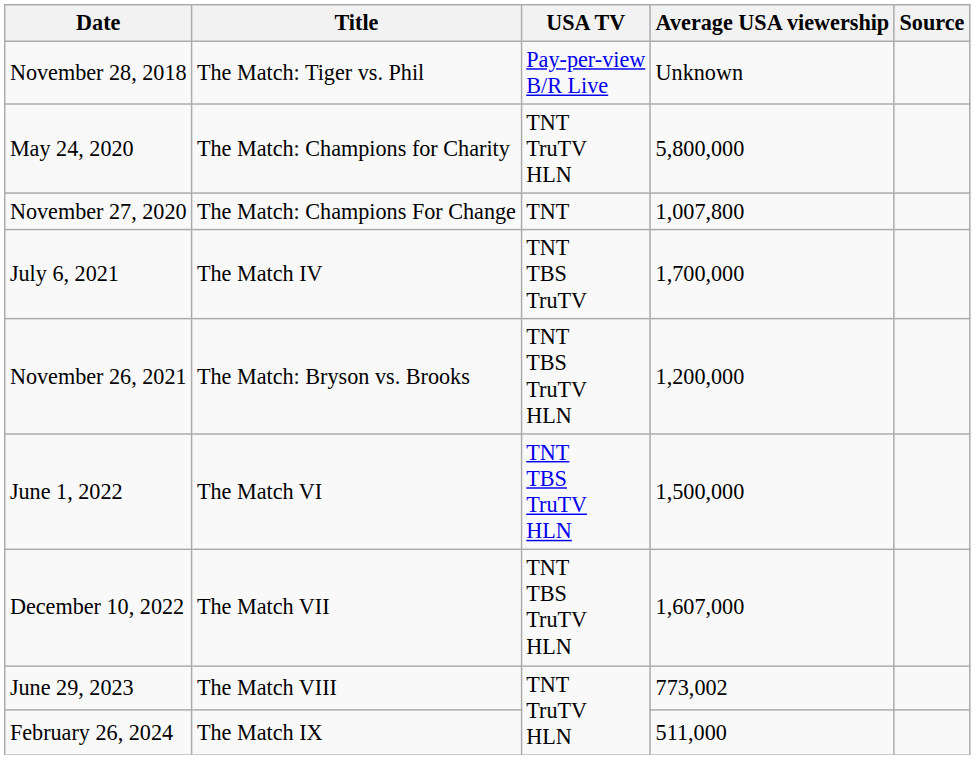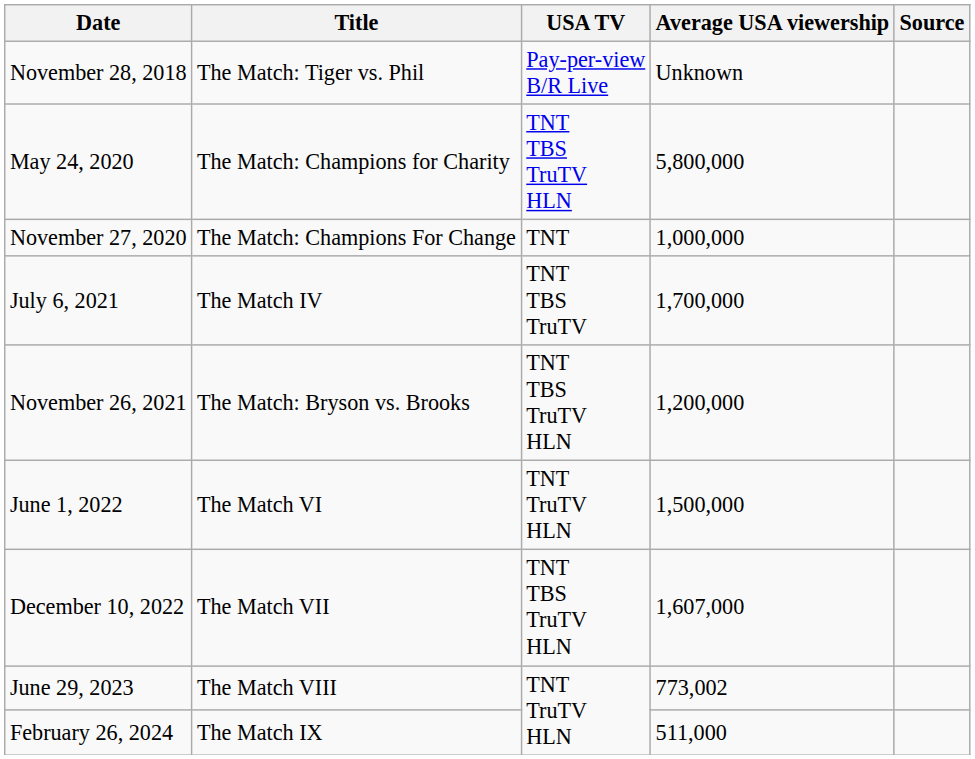 <table class=wikitable style="font-size: 95%;">
 <tr>
 <th>Date</th>
 <th>Title</th>
 <th>USA TV</th>
 <th>Average USA viewership</th>
 <th>Source</th>
 </tr>
 <tr>
 <td>November 28, 2018</td>
 <td>The Match: Tiger vs. Phil</td>
 <td><a href='#'>Pay-per-view</a><br><a href='#'>B/R Live</a></td>
 <td>Unknown</td>
 <td></td>
 </tr>
 <tr>
 <td>May 24, 2020</td>
 <td>The Match: Champions for Charity</td>
-<td>TNT<br>TruTV<br>HLN</td>
+<td><a href='#'>TNT</a><br><a href='#'>TBS</a><br><a href='#'>TruTV</a><br><a href='#'>HLN</a></td>
 <td>5,800,000</td>
 <td></td>
 </tr>
 <tr>
 <td>November 27, 2020</td>
 <td>The Match: Champions For Change</td>
 <td>TNT</td>
-<td>1,007,800</td>
+<td>1,000,000</td>
 <td></td>
 </tr>
 <tr>
 <td>July 6, 2021</td>
 <td>The Match IV</td>
 <td>TNT<br>TBS<br>TruTV</td>
 <td>1,700,000</td>
 <td></td>
 </tr>
 <tr>
 <td>November 26, 2021</td>
 <td>The Match: Bryson vs. Brooks</td>
 <td>TNT<br>TBS<br>TruTV<br>HLN</td>
 <td>1,200,000</td>
 <td></td>
 </tr>
 <tr>
 <td>June 1, 2022</td>
 <td>The Match VI</td>
-<td><a href='#'>TNT</a><br><a href='#'>TBS</a><br><a href='#'>TruTV</a><br><a href='#'>HLN</a></td>
+<td>TNT<br>TruTV<br>HLN</td>
 <td>1,500,000</td>
 <td></td>
 </tr>
 <tr>
 <td>December 10, 2022</td>
 <td>The Match VII</td>
 <td>TNT<br>TBS<br>TruTV<br>HLN</td>
 <td>1,607,000</td>
 <td></td>
 </tr>
 <tr>
 <td>June 29, 2023</td>
 <td>The Match VIII</td>
 <td rowspan=2>TNT<br>TruTV<br>HLN</td>
 <td>773,002</td>
 <td></td>
 </tr>
 <tr>
 <td>February 26, 2024</td>
 <td>The Match IX</td>
 <td>511,000</td>
 <td></td>
 </tr>
 </table>
